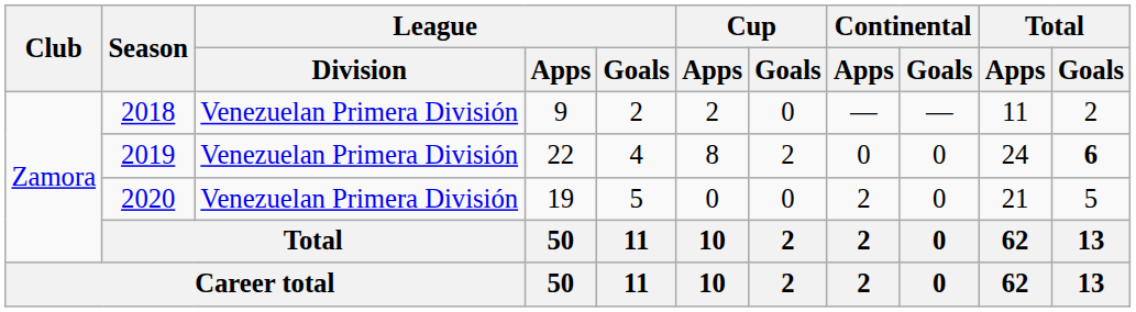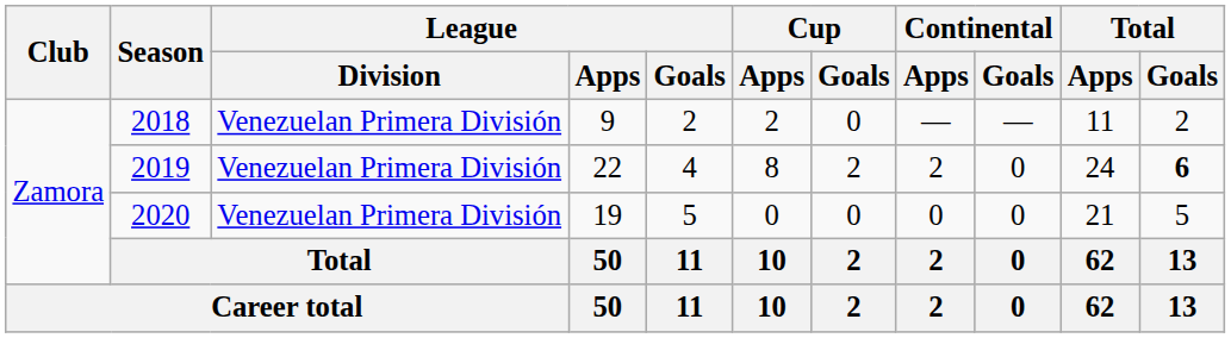 <table class=wikitable style=text-align:center>
 <tr>
 <th rowspan=2>Club</th>
 <th rowspan=2>Season</th>
 <th colspan=3>League</th>
 <th colspan=2>Cup</th>
 <th colspan=2>Continental</th>
 <th colspan=2>Total</th>
 </tr>
 <tr>
 <th>Division</th>
 <th>Apps</th>
 <th>Goals</th>
 <th>Apps</th>
 <th>Goals</th>
 <th>Apps</th>
 <th>Goals</th>
 <th>Apps</th>
 <th>Goals</th>
 </tr>
 <tr>
 <td rowspan=4><a href='#'>Zamora</a></td>
 <td><a href='#'>2018</a></td>
 <td><a href='#'>Venezuelan Primera División</a></td>
 <td>9</td>
 <td>2</td>
 <td>2</td>
 <td>0</td>
 <td>—</td>
 <td>—</td>
 <td>11</td>
 <td>2</td>
 </tr>
 <tr>
 <td><a href='#'>2019</a></td>
 <td><a href='#'>Venezuelan Primera División</a></td>
 <td>22</td>
 <td>4</td>
 <td>8</td>
 <td>2</td>
-<td>0</td>
+<td>2</td>
 <td>0</td>
 <td>24</td>
 <td><strong>6</strong></td>
 </tr>
 <tr>
 <td><a href='#'>2020</a></td>
 <td><a href='#'>Venezuelan Primera División</a></td>
 <td>19</td>
 <td>5</td>
 <td>0</td>
 <td>0</td>
-<td>2</td>
+<td>0</td>
 <td>0</td>
 <td>21</td>
 <td>5</td>
 </tr>
 <tr>
 <th colspan=2>Total</th>
 <th>50</th>
 <th>11</th>
 <th>10</th>
 <th>2</th>
 <th>2</th>
 <th>0</th>
 <th>62</th>
 <th>13</th>
 </tr>
 <tr>
 <th colspan=3>Career total</th>
 <th>50</th>
 <th>11</th>
 <th>10</th>
 <th>2</th>
 <th>2</th>
 <th>0</th>
 <th>62</th>
 <th>13</th>
 </tr>
 </table>
